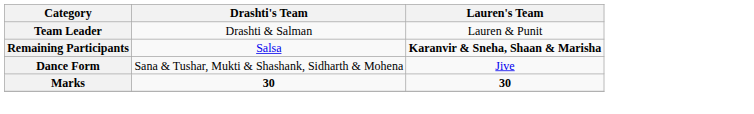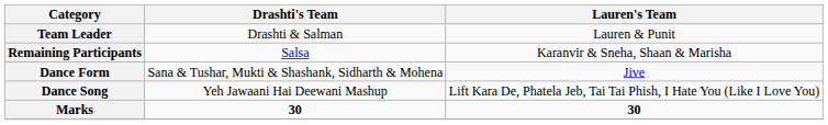 <table class="wikitable" style="text-align:center; font-size:95%; line-height:15px;">
 <tr>
 <th>Category</th>
 <th>Drashti's Team</th>
 <th>Lauren's Team</th>
 </tr>
 <tr>
 <th>Team Leader</th>
 <td>Drashti & Salman</td>
 <td>Lauren & Punit</td>
 </tr>
 <tr>
 <th>Remaining Participants</th>
 <td><a href='#'>Salsa</a></td>
-<td><strong>Karanvir & Sneha, Shaan & Marisha</strong></td>
+<td>Karanvir & Sneha, Shaan & Marisha</td>
 </tr>
 <tr>
 <th>Dance Form</th>
 <td>Sana & Tushar, Mukti & Shashank, Sidharth & Mohena</td>
 <td><a href='#'>Jive</a></td>
+</tr>
+<tr>
+<th>Dance Song</th>
+<td>Yeh Jawaani Hai Deewani Mashup</td>
+<td>Lift Kara De, Phatela Jeb, Tai Tai Phish, I Hate You (Like I Love You)</td>
 </tr>
 <tr>
 <th>Marks</th>
 <td><span><strong>30</strong></span></td>
 <td><span><strong>30</strong></span></td>
 </tr>
 <tr>
 </tr>
 </table>
